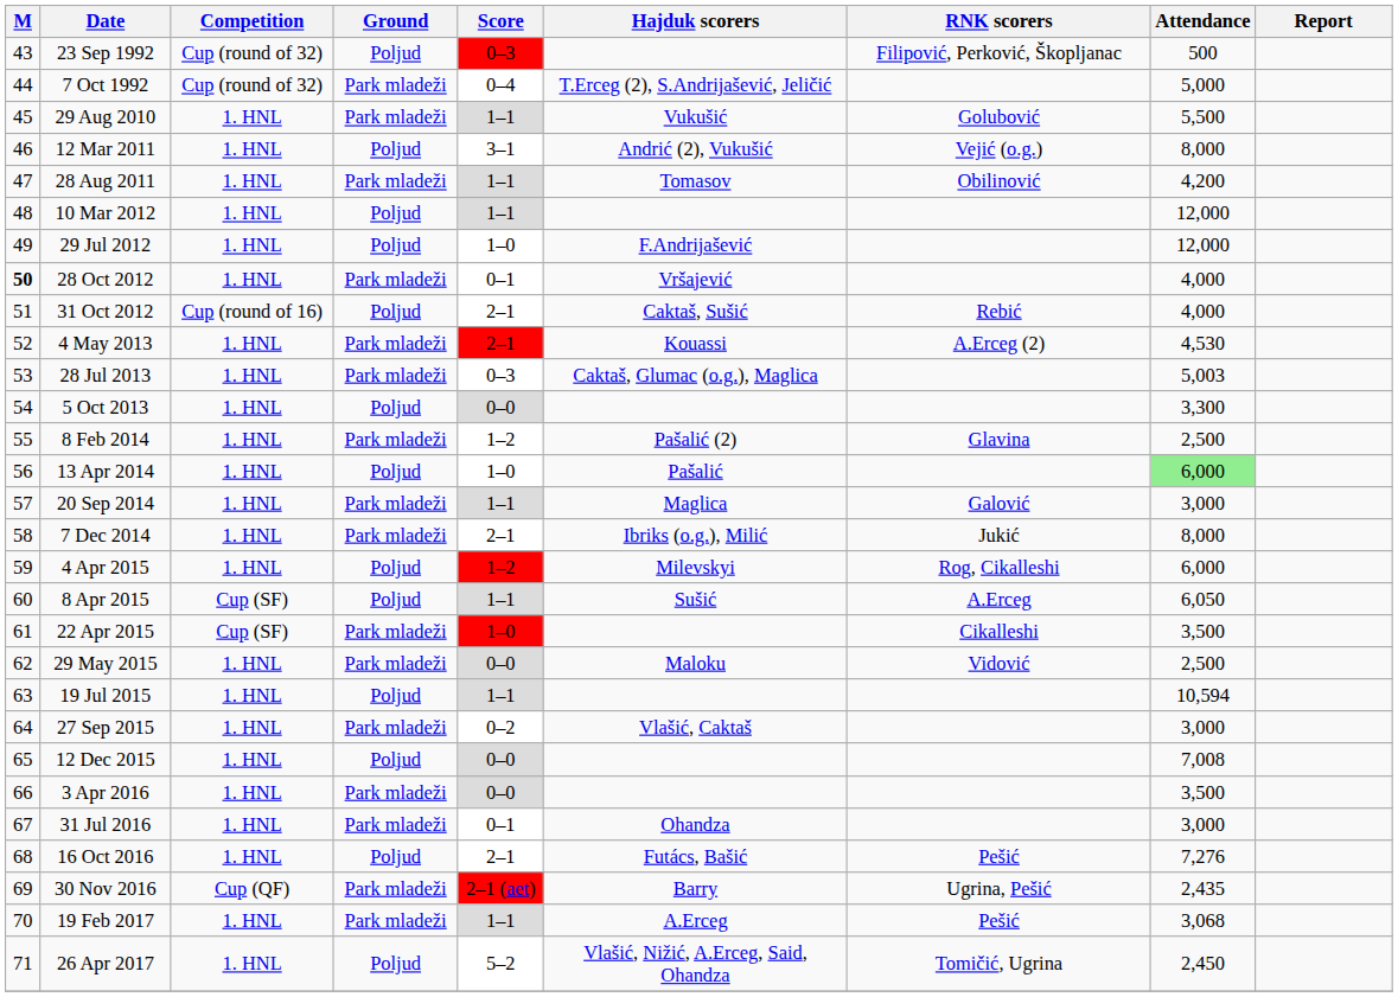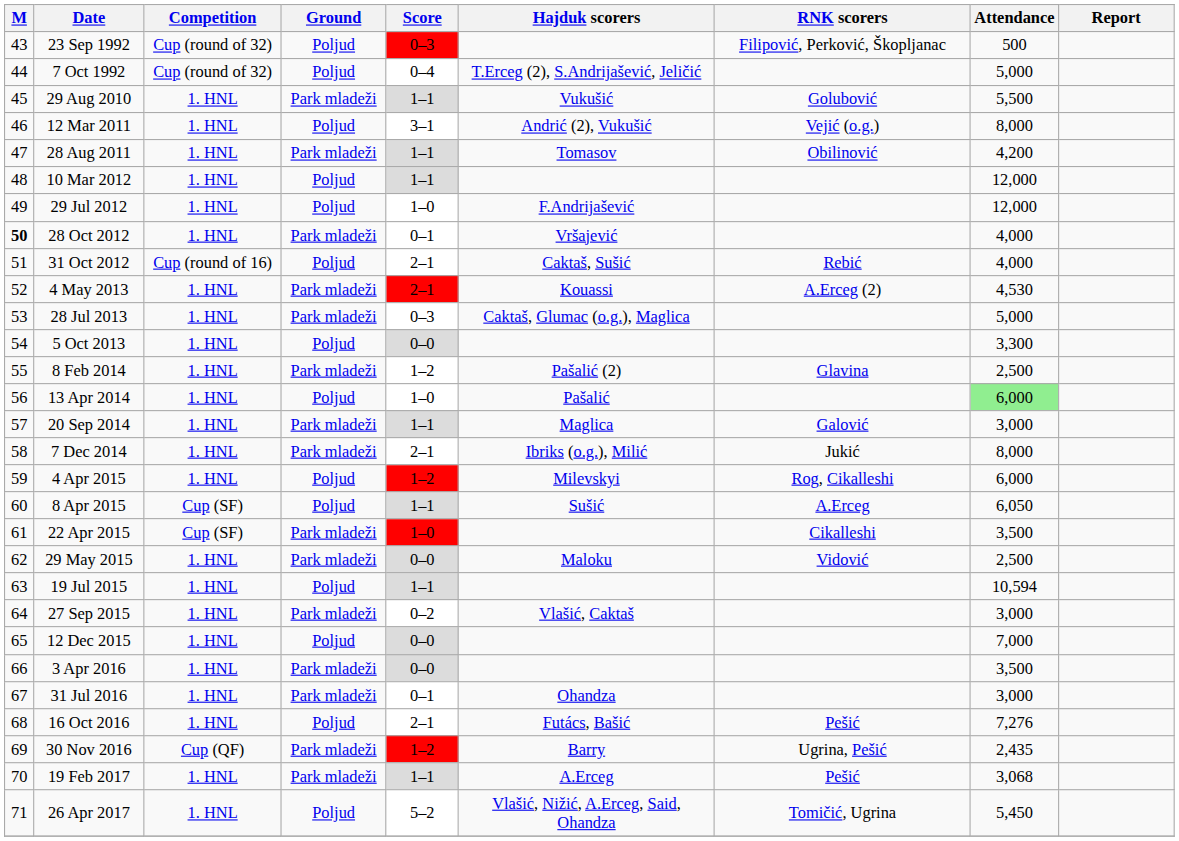 <table class="wikitable sortable" style="text-align: center; font-size:95%;">
 <tr>
 <th width="20"><a href='#'>M</a></th>
 <th width="95"><a href='#'>Date</a></th>
 <th width="120"><a href='#'>Competition</a></th>
 <th width="90"><a href='#'>Ground</a></th>
 <th width="60"><a href='#'>Score</a></th>
 <th width="230"><a href='#'>Hajduk</a> scorers</th>
 <th width="230"><a href='#'>RNK</a> scorers</th>
 <th width="40">Attendance</th>
 <th width="100">Report</th>
 </tr>
 <tr>
 <td>43</td>
 <td>23 Sep 1992</td>
 <td><a href='#'>Cup</a> (round of 32)</td>
 <td><a href='#'>Poljud</a></td>
 <td style="background-color:#FF0000">0–3</td>
 <td></td>
 <td><a href='#'>Filipović</a>, Perković, Škopljanac</td>
 <td>500</td>
 <td></td>
 </tr>
 <tr>
 <td>44</td>
 <td>7 Oct 1992</td>
 <td><a href='#'>Cup</a> (round of 32)</td>
-<td><a href='#'>Park mladeži</a></td>
+<td><a href='#'>Poljud</a></td>
 <td style="background-color:#FFFFFF">0–4</td>
 <td><a href='#'>T.Erceg</a> (2), <a href='#'>S.Andrijašević</a>, <a href='#'>Jeličić</a></td>
 <td></td>
 <td>5,000</td>
 <td></td>
 </tr>
 <tr>
 <td>45</td>
 <td>29 Aug 2010</td>
 <td><a href='#'>1. HNL</a></td>
 <td><a href='#'>Park mladeži</a></td>
 <td style="background-color:#DCDCDC">1–1</td>
 <td><a href='#'>Vukušić</a></td>
 <td><a href='#'>Golubović</a></td>
 <td>5,500</td>
 <td></td>
 </tr>
 <tr>
 <td>46</td>
 <td>12 Mar 2011</td>
 <td><a href='#'>1. HNL</a></td>
 <td><a href='#'>Poljud</a></td>
 <td style="background-color:#FFFFFF">3–1</td>
 <td><a href='#'>Andrić</a> (2), <a href='#'>Vukušić</a></td>
 <td><a href='#'>Vejić</a> (<a href='#'>o.g.</a>)</td>
 <td>8,000</td>
 <td></td>
 </tr>
 <tr>
 <td>47</td>
 <td>28 Aug 2011</td>
 <td><a href='#'>1. HNL</a></td>
 <td><a href='#'>Park mladeži</a></td>
 <td style="background-color:#DCDCDC">1–1</td>
 <td><a href='#'>Tomasov</a></td>
 <td><a href='#'>Obilinović</a></td>
 <td>4,200</td>
 <td></td>
 </tr>
 <tr>
 <td>48</td>
 <td>10 Mar 2012</td>
 <td><a href='#'>1. HNL</a></td>
 <td><a href='#'>Poljud</a></td>
 <td style="background-color:#DCDCDC">1–1</td>
 <td></td>
 <td></td>
 <td>12,000</td>
 <td></td>
 </tr>
 <tr>
 <td>49</td>
 <td>29 Jul 2012</td>
 <td><a href='#'>1. HNL</a></td>
 <td><a href='#'>Poljud</a></td>
 <td style="background-color:#FFFFFF">1–0</td>
 <td><a href='#'>F.Andrijašević</a></td>
 <td></td>
 <td>12,000</td>
 <td></td>
 </tr>
 <tr>
 <td><strong>50</strong></td>
 <td>28 Oct 2012</td>
 <td><a href='#'>1. HNL</a></td>
 <td><a href='#'>Park mladeži</a></td>
 <td style="background-color:#FFFFFF">0–1</td>
 <td><a href='#'>Vršajević</a></td>
 <td></td>
 <td>4,000</td>
 <td></td>
 </tr>
 <tr>
 <td>51</td>
 <td>31 Oct 2012</td>
 <td><a href='#'>Cup</a> (round of 16)</td>
 <td><a href='#'>Poljud</a></td>
 <td style="background-color:#FFFFFF">2–1</td>
 <td><a href='#'>Caktaš</a>, <a href='#'>Sušić</a></td>
 <td><a href='#'>Rebić</a></td>
 <td>4,000</td>
 <td></td>
 </tr>
 <tr>
 <td>52</td>
 <td>4 May 2013</td>
 <td><a href='#'>1. HNL</a></td>
 <td><a href='#'>Park mladeži</a></td>
 <td style="background-color:#FF0000">2–1</td>
 <td><a href='#'>Kouassi</a></td>
 <td><a href='#'>A.Erceg</a> (2)</td>
 <td>4,530</td>
 <td></td>
 </tr>
 <tr>
 <td>53</td>
 <td>28 Jul 2013</td>
 <td><a href='#'>1. HNL</a></td>
 <td><a href='#'>Park mladeži</a></td>
 <td style="background-color:#FFFFFF">0–3</td>
 <td><a href='#'>Caktaš</a>, <a href='#'>Glumac</a> (<a href='#'>o.g.</a>), <a href='#'>Maglica</a></td>
 <td></td>
-<td>5,003</td>
+<td>5,000</td>
 <td></td>
 </tr>
 <tr>
 <td>54</td>
 <td>5 Oct 2013</td>
 <td><a href='#'>1. HNL</a></td>
 <td><a href='#'>Poljud</a></td>
 <td style="background-color:#DCDCDC">0–0</td>
 <td></td>
 <td></td>
 <td>3,300</td>
 <td></td>
 </tr>
 <tr>
 <td>55</td>
 <td>8 Feb 2014</td>
 <td><a href='#'>1. HNL</a></td>
 <td><a href='#'>Park mladeži</a></td>
 <td style="background-color:#FFFFFF">1–2</td>
 <td><a href='#'>Pašalić</a> (2)</td>
 <td><a href='#'>Glavina</a></td>
 <td>2,500</td>
 <td></td>
 </tr>
 <tr>
 <td>56</td>
 <td>13 Apr 2014</td>
 <td><a href='#'>1. HNL</a></td>
 <td><a href='#'>Poljud</a></td>
 <td style="background-color:#FFFFFF">1–0</td>
 <td><a href='#'>Pašalić</a></td>
 <td></td>
 <td style="background: lightgreen;">6,000</td>
 <td></td>
 </tr>
 <tr>
 <td>57</td>
 <td>20 Sep 2014</td>
 <td><a href='#'>1. HNL</a></td>
 <td><a href='#'>Park mladeži</a></td>
 <td style="background-color:#DCDCDC">1–1</td>
 <td><a href='#'>Maglica</a></td>
 <td><a href='#'>Galović</a></td>
 <td>3,000</td>
 <td></td>
 </tr>
 <tr>
 <td>58</td>
 <td>7 Dec 2014</td>
 <td><a href='#'>1. HNL</a></td>
 <td><a href='#'>Park mladeži</a></td>
 <td style="background-color:#FFFFFF">2–1</td>
 <td><a href='#'>Ibriks</a> (<a href='#'>o.g.</a>), <a href='#'>Milić</a></td>
 <td>Jukić</td>
 <td>8,000</td>
 <td></td>
 </tr>
 <tr>
 <td>59</td>
 <td>4 Apr 2015</td>
 <td><a href='#'>1. HNL</a></td>
 <td><a href='#'>Poljud</a></td>
 <td style="background-color:#FF0000">1–2</td>
 <td><a href='#'>Milevskyi</a></td>
 <td><a href='#'>Rog</a>, <a href='#'>Cikalleshi</a></td>
 <td>6,000</td>
 <td></td>
 </tr>
 <tr>
 <td>60</td>
 <td>8 Apr 2015</td>
 <td><a href='#'>Cup</a> (SF)</td>
 <td><a href='#'>Poljud</a></td>
 <td style="background-color:#DCDCDC">1–1</td>
 <td><a href='#'>Sušić</a></td>
 <td><a href='#'>A.Erceg</a></td>
 <td>6,050</td>
 <td></td>
 </tr>
 <tr>
 <td>61</td>
 <td>22 Apr 2015</td>
 <td><a href='#'>Cup</a> (SF)</td>
 <td><a href='#'>Park mladeži</a></td>
 <td style="background-color:#FF0000">1–0</td>
 <td></td>
 <td><a href='#'>Cikalleshi</a></td>
 <td>3,500</td>
 <td></td>
 </tr>
 <tr>
 <td>62</td>
 <td>29 May 2015</td>
 <td><a href='#'>1. HNL</a></td>
 <td><a href='#'>Park mladeži</a></td>
 <td style="background-color:#DCDCDC">0–0</td>
 <td><a href='#'>Maloku</a></td>
 <td><a href='#'>Vidović</a></td>
 <td>2,500</td>
 <td></td>
 </tr>
 <tr>
 <td>63</td>
 <td>19 Jul 2015</td>
 <td><a href='#'>1. HNL</a></td>
 <td><a href='#'>Poljud</a></td>
 <td style="background-color:#DCDCDC">1–1</td>
 <td></td>
 <td></td>
 <td>10,594</td>
 <td></td>
 </tr>
 <tr>
 <td>64</td>
 <td>27 Sep 2015</td>
 <td><a href='#'>1. HNL</a></td>
 <td><a href='#'>Park mladeži</a></td>
 <td style="background-color:#FFFFFF">0–2</td>
 <td><a href='#'>Vlašić</a>, <a href='#'>Caktaš</a></td>
 <td></td>
 <td>3,000</td>
 <td></td>
 </tr>
 <tr>
 <td>65</td>
 <td>12 Dec 2015</td>
 <td><a href='#'>1. HNL</a></td>
 <td><a href='#'>Poljud</a></td>
 <td style="background-color:#DCDCDC">0–0</td>
 <td></td>
 <td></td>
-<td>7,008</td>
+<td>7,000</td>
 <td></td>
 </tr>
 <tr>
 <td>66</td>
 <td>3 Apr 2016</td>
 <td><a href='#'>1. HNL</a></td>
 <td><a href='#'>Park mladeži</a></td>
 <td style="background-color:#DCDCDC">0–0</td>
 <td></td>
 <td></td>
 <td>3,500</td>
 <td></td>
 </tr>
 <tr>
 <td>67</td>
 <td>31 Jul 2016</td>
 <td><a href='#'>1. HNL</a></td>
 <td><a href='#'>Park mladeži</a></td>
 <td style="background-color:#FFFFFF">0–1</td>
 <td><a href='#'>Ohandza</a></td>
 <td></td>
 <td>3,000</td>
 <td></td>
 </tr>
 <tr>
 <td>68</td>
 <td>16 Oct 2016</td>
 <td><a href='#'>1. HNL</a></td>
 <td><a href='#'>Poljud</a></td>
 <td style="background-color:#FFFFFF">2–1</td>
 <td><a href='#'>Futács</a>, <a href='#'>Bašić</a></td>
 <td><a href='#'>Pešić</a></td>
 <td>7,276</td>
 <td></td>
 </tr>
 <tr>
 <td>69</td>
 <td>30 Nov 2016</td>
 <td><a href='#'>Cup</a> (QF)</td>
 <td><a href='#'>Park mladeži</a></td>
-<td style="background-color:#FF0000">2–1 (<a href='#'>aet</a>)</td>
+<td style="background-color:#FF0000">1–2</td>
 <td><a href='#'>Barry</a></td>
 <td>Ugrina, <a href='#'>Pešić</a></td>
 <td>2,435</td>
 <td></td>
 </tr>
 <tr>
 <td>70</td>
 <td>19 Feb 2017</td>
 <td><a href='#'>1. HNL</a></td>
 <td><a href='#'>Park mladeži</a></td>
 <td style="background-color:#DCDCDC">1–1</td>
 <td><a href='#'>A.Erceg</a></td>
 <td><a href='#'>Pešić</a></td>
 <td>3,068</td>
 <td></td>
 </tr>
 <tr>
 <td>71</td>
 <td>26 Apr 2017</td>
 <td><a href='#'>1. HNL</a></td>
 <td><a href='#'>Poljud</a></td>
 <td style="background-color:#FFFFFF">5–2</td>
 <td><a href='#'>Vlašić</a>, <a href='#'>Nižić</a>, <a href='#'>A.Erceg</a>, <a href='#'>Said</a>, <a href='#'>Ohandza</a></td>
 <td><a href='#'>Tomičić</a>, Ugrina</td>
-<td>2,450</td>
+<td>5,450</td>
 <td></td>
 </tr>
 <tr>
 </tr>
 </table>
